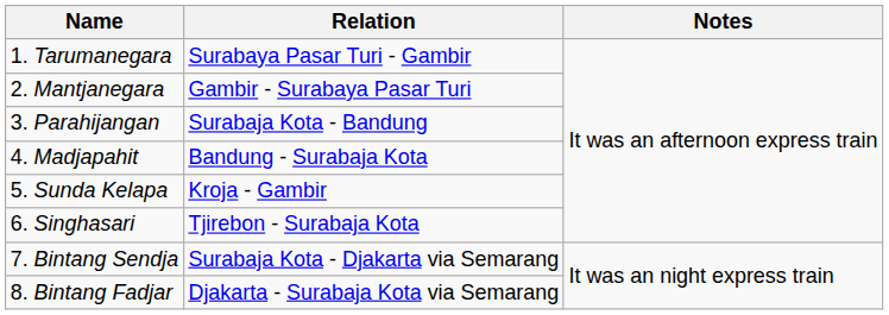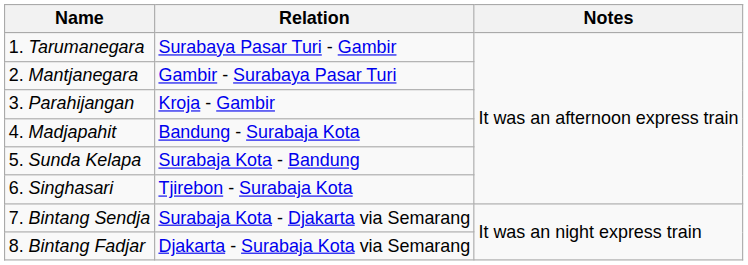 <table class="wikitable">
 <tr>
 <th>Name</th>
 <th>Relation</th>
 <th>Notes</th>
 </tr>
 <tr>
 <td>1. <em>Tarumanegara</em></td>
 <td><a href='#'>Surabaya Pasar Turi</a> - <a href='#'>Gambir</a></td>
 <td Rowspan=6>It was an afternoon express train</td>
 </tr>
 <tr>
 <td>2. <em>Mantjanegara</em></td>
 <td><a href='#'>Gambir</a> - <a href='#'>Surabaya Pasar Turi</a></td>
 </tr>
 <tr>
 <td>3. <em>Parahijangan</em></td>
-<td><a href='#'>Surabaja Kota</a> - <a href='#'>Bandung</a></td>
+<td><a href='#'>Kroja</a> - <a href='#'>Gambir</a></td>
 </tr>
 <tr>
 <td>4. <em>Madjapahit</em></td>
 <td><a href='#'>Bandung</a> - <a href='#'>Surabaja Kota</a></td>
 </tr>
 <tr>
 <td>5. <em>Sunda Kelapa</em></td>
-<td><a href='#'>Kroja</a> - <a href='#'>Gambir</a></td>
+<td><a href='#'>Surabaja Kota</a> - <a href='#'>Bandung</a></td>
 </tr>
 <tr>
 <td>6. <em>Singhasari</em></td>
 <td><a href='#'>Tjirebon</a> - <a href='#'>Surabaja Kota</a></td>
 </tr>
 <tr>
 <td>7. <em>Bintang Sendja</em></td>
 <td><a href='#'>Surabaja Kota</a> - <a href='#'>Djakarta</a> via Semarang</td>
 <td Rowspan=2>It was an night express train</td>
 </tr>
 <tr>
 <td>8. <em>Bintang Fadjar</em></td>
 <td><a href='#'>Djakarta</a> - <a href='#'>Surabaja Kota</a> via Semarang</td>
 </tr>
 </table>
